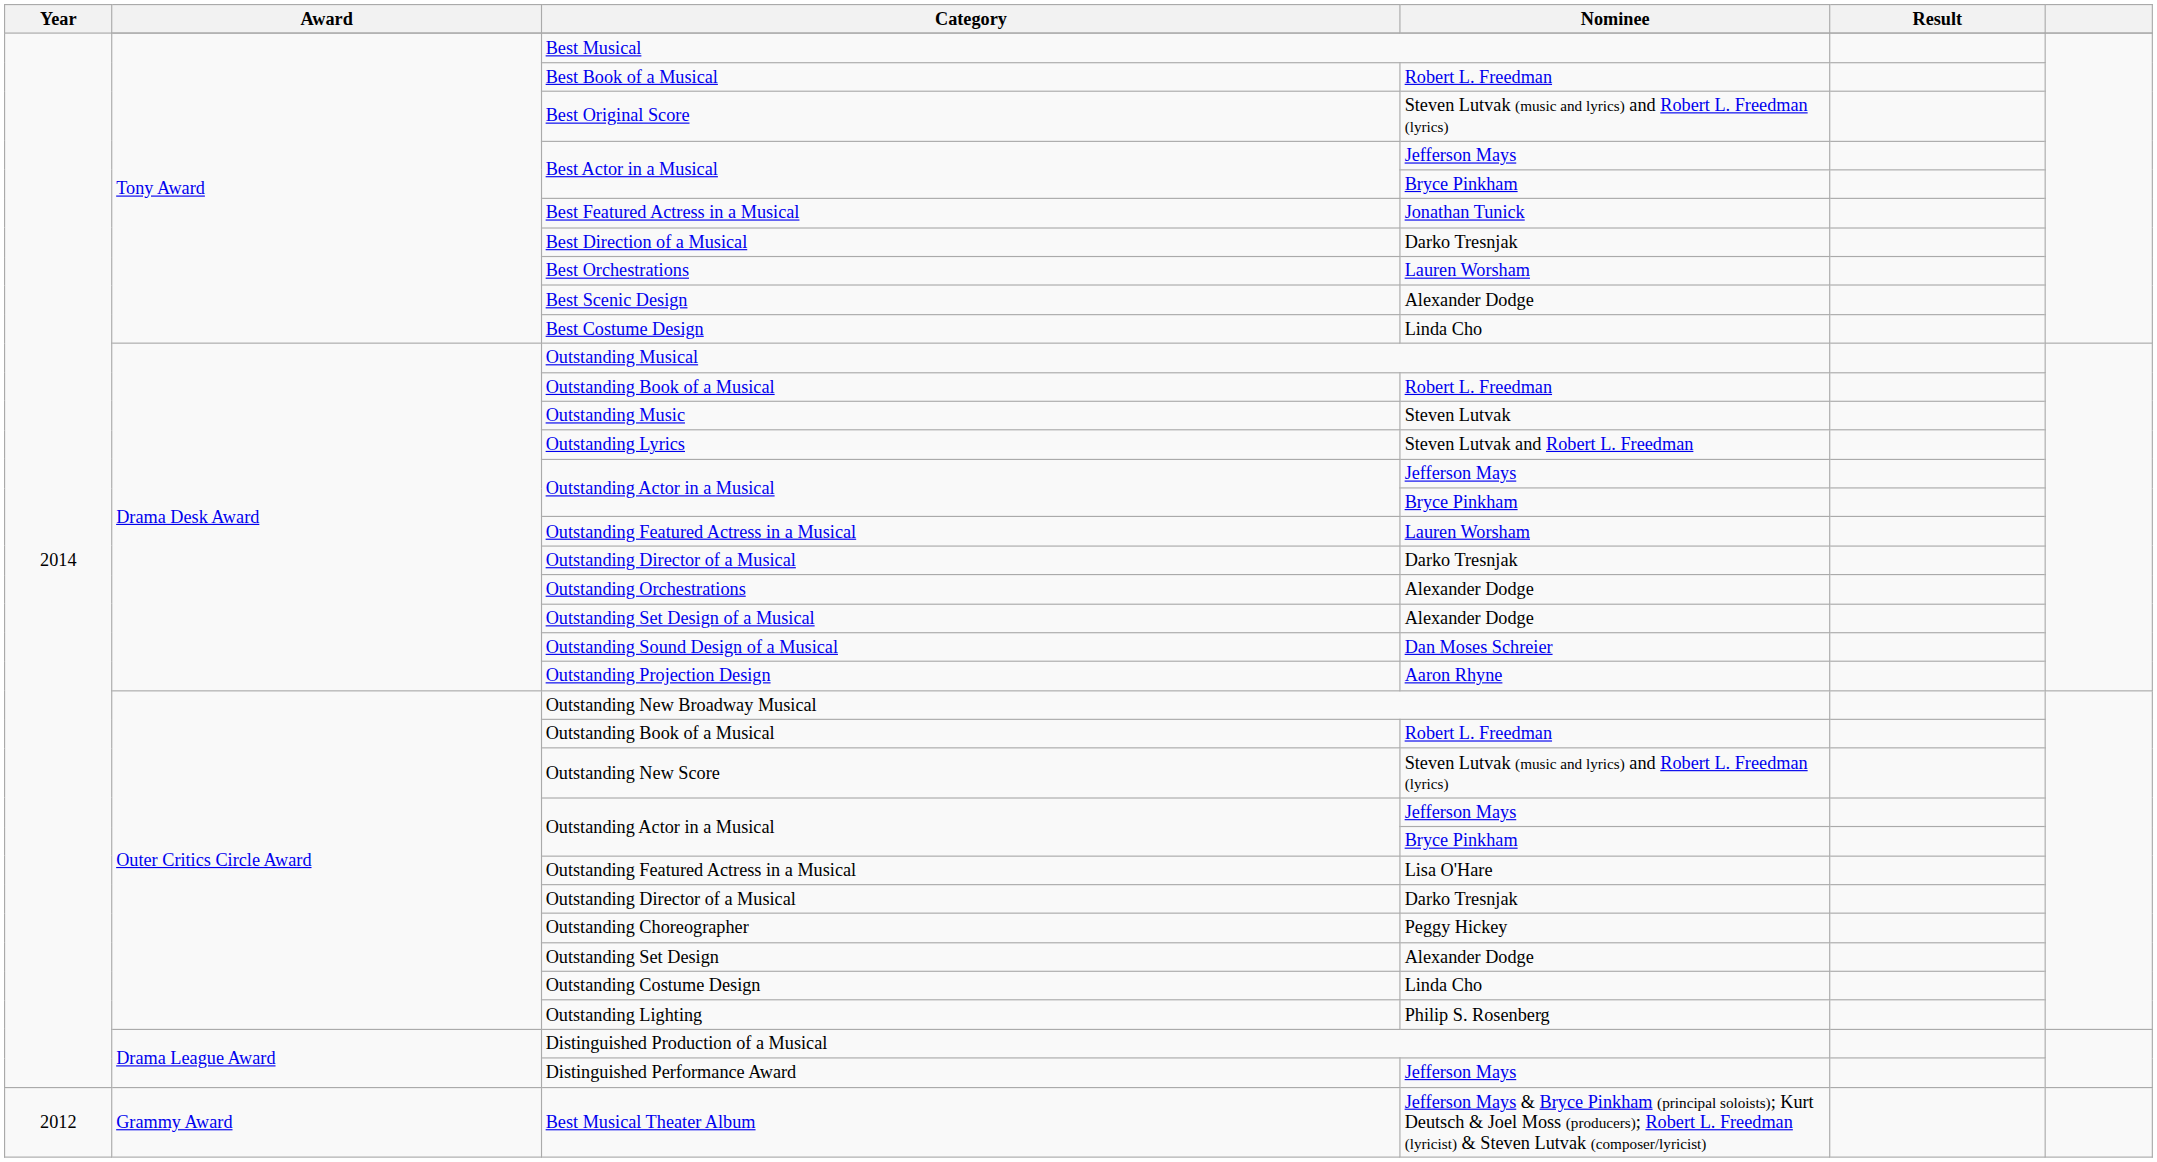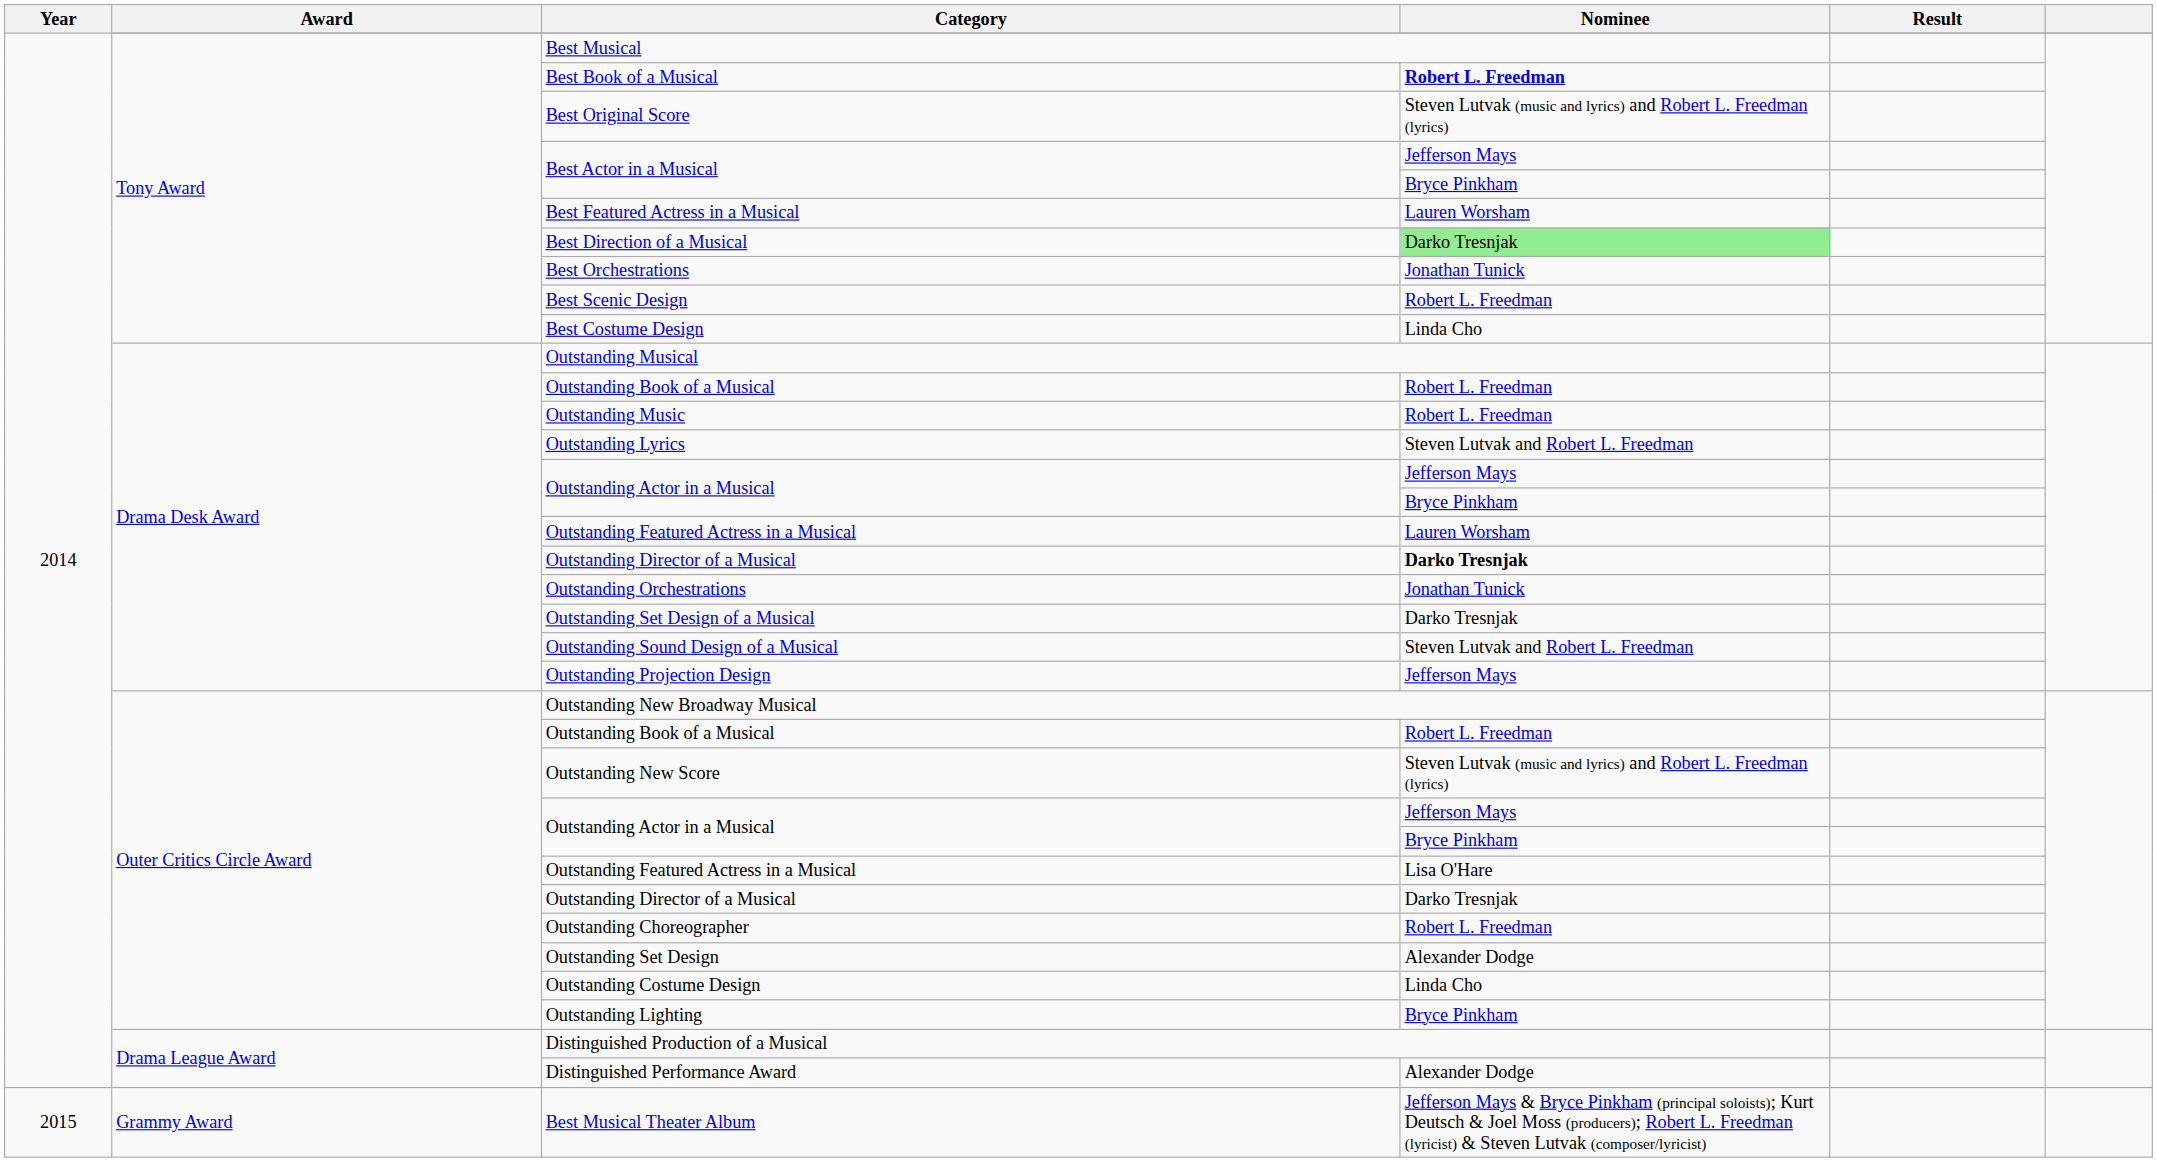 <table class="wikitable" style="width:95%;">
 <tr>
 <th style="width:5%;">Year</th>
 <th style="width:20%;">Award</th>
 <th style="width:40%;">Category</th>
 <th style="width:20%;">Nominee</th>
 <th style="width:10%;">Result</th>
 <th style="width:5%;"></th>
 </tr>
 <tr>
 <td rowspan=36 style="text-align:center;">2014</td>
 </tr>
 <tr>
 <td rowspan=10><a href='#'>Tony Award</a></td>
 <td colspan=2><a href='#'>Best Musical</a></td>
 <td></td>
 <td rowspan=10></td>
 </tr>
 <tr>
 <td><a href='#'>Best Book of a Musical</a></td>
-<td><a href='#'>Robert L. Freedman</a></td>
+<td><strong><a href='#'>Robert L. Freedman</a></strong></td>
 <td></td>
 </tr>
 <tr>
 <td><a href='#'>Best Original Score</a></td>
 <td>Steven Lutvak <small>(music and lyrics)</small> and <a href='#'>Robert L. Freedman</a> <small>(lyrics)</small></td>
 <td></td>
 </tr>
 <tr>
 <td rowspan="2"><a href='#'>Best Actor in a Musical</a></td>
 <td><a href='#'>Jefferson Mays</a></td>
 <td></td>
 </tr>
 <tr>
 <td><a href='#'>Bryce Pinkham</a></td>
 <td></td>
 </tr>
 <tr>
 <td><a href='#'>Best Featured Actress in a Musical</a></td>
+<td><a href='#'>Lauren Worsham</a></td>
+<td></td>
+</tr>
+<tr>
+<td><a href='#'>Best Direction of a Musical</a></td>
+<td style="background: lightgreen;">Darko Tresnjak</td>
+<td></td>
+</tr>
+<tr>
+<td><a href='#'>Best Orchestrations</a></td>
 <td><a href='#'>Jonathan Tunick</a></td>
 <td></td>
 </tr>
 <tr>
-<td><a href='#'>Best Direction of a Musical</a></td>
-<td>Darko Tresnjak</td>
-<td></td>
-</tr>
-<tr>
-<td><a href='#'>Best Orchestrations</a></td>
-<td><a href='#'>Lauren Worsham</a></td>
-<td></td>
-</tr>
-<tr>
 <td><a href='#'>Best Scenic Design</a></td>
-<td>Alexander Dodge</td>
+<td><a href='#'>Robert L. Freedman</a></td>
 <td></td>
 </tr>
 <tr>
 <td><a href='#'>Best Costume Design</a></td>
 <td>Linda Cho</td>
 <td></td>
 </tr>
 <tr>
 <td rowspan=12><a href='#'>Drama Desk Award</a></td>
 <td colspan=2><a href='#'>Outstanding Musical</a></td>
 <td></td>
 <td rowspan=12></td>
 </tr>
 <tr>
 <td><a href='#'>Outstanding Book of a Musical</a></td>
 <td><a href='#'>Robert L. Freedman</a></td>
 <td></td>
 </tr>
 <tr>
 <td><a href='#'>Outstanding Music</a></td>
-<td>Steven Lutvak</td>
+<td><a href='#'>Robert L. Freedman</a></td>
 <td></td>
 </tr>
 <tr>
 <td><a href='#'>Outstanding Lyrics</a></td>
 <td>Steven Lutvak and <a href='#'>Robert L. Freedman</a></td>
 <td></td>
 </tr>
 <tr>
 <td rowspan=2><a href='#'>Outstanding Actor in a Musical</a></td>
 <td><a href='#'>Jefferson Mays</a></td>
 <td></td>
 </tr>
 <tr>
 <td><a href='#'>Bryce Pinkham</a></td>
 <td></td>
 </tr>
 <tr>
 <td><a href='#'>Outstanding Featured Actress in a Musical</a></td>
 <td><a href='#'>Lauren Worsham</a></td>
 <td></td>
 </tr>
 <tr>
 <td><a href='#'>Outstanding Director of a Musical</a></td>
+<td><strong>Darko Tresnjak</strong></td>
+<td></td>
+</tr>
+<tr>
+<td><a href='#'>Outstanding Orchestrations</a></td>
+<td><a href='#'>Jonathan Tunick</a></td>
+<td></td>
+</tr>
+<tr>
+<td><a href='#'>Outstanding Set Design of a Musical</a></td>
 <td>Darko Tresnjak</td>
 <td></td>
 </tr>
 <tr>
-<td><a href='#'>Outstanding Orchestrations</a></td>
-<td>Alexander Dodge</td>
-<td></td>
-</tr>
-<tr>
-<td><a href='#'>Outstanding Set Design of a Musical</a></td>
-<td>Alexander Dodge</td>
-<td></td>
-</tr>
-<tr>
 <td><a href='#'>Outstanding Sound Design of a Musical</a></td>
-<td><a href='#'>Dan Moses Schreier</a></td>
+<td>Steven Lutvak and <a href='#'>Robert L. Freedman</a></td>
 <td></td>
 </tr>
 <tr>
 <td><a href='#'>Outstanding Projection Design</a></td>
-<td><a href='#'>Aaron Rhyne</a></td>
+<td><a href='#'>Jefferson Mays</a></td>
 <td></td>
 </tr>
 <tr>
 <td rowspan=11><a href='#'>Outer Critics Circle Award</a></td>
 <td colspan=2>Outstanding New Broadway Musical</td>
 <td></td>
 <td rowspan=11></td>
 </tr>
 <tr>
 <td>Outstanding Book of a Musical</td>
 <td><a href='#'>Robert L. Freedman</a></td>
 <td></td>
 </tr>
 <tr>
 <td>Outstanding New Score</td>
 <td>Steven Lutvak <small>(music and lyrics)</small> and <a href='#'>Robert L. Freedman</a> <small>(lyrics)</small></td>
 <td></td>
 </tr>
 <tr>
 <td rowspan=2>Outstanding Actor in a Musical</td>
 <td><a href='#'>Jefferson Mays</a></td>
 <td></td>
 </tr>
 <tr>
 <td><a href='#'>Bryce Pinkham</a></td>
 <td></td>
 </tr>
 <tr>
 <td>Outstanding Featured Actress in a Musical</td>
 <td>Lisa O'Hare</td>
 <td></td>
 </tr>
 <tr>
 <td>Outstanding Director of a Musical</td>
 <td>Darko Tresnjak</td>
 <td></td>
 </tr>
 <tr>
 <td>Outstanding Choreographer</td>
-<td>Peggy Hickey</td>
+<td><a href='#'>Robert L. Freedman</a></td>
 <td></td>
 </tr>
 <tr>
 <td>Outstanding Set Design</td>
 <td>Alexander Dodge</td>
 <td></td>
 </tr>
 <tr>
 <td>Outstanding Costume Design</td>
 <td>Linda Cho</td>
 <td></td>
 </tr>
 <tr>
 <td>Outstanding Lighting</td>
-<td>Philip S. Rosenberg</td>
+<td><a href='#'>Bryce Pinkham</a></td>
 <td></td>
 </tr>
 <tr>
 <td rowspan=2><a href='#'>Drama League Award</a></td>
 <td colspan=2>Distinguished Production of a Musical</td>
 <td></td>
 <td rowspan=2></td>
 </tr>
 <tr>
 <td>Distinguished Performance Award</td>
-<td><a href='#'>Jefferson Mays</a></td>
+<td>Alexander Dodge</td>
 <td></td>
 </tr>
 <tr>
-<td style="text-align:center;">2012</td>
+<td style="text-align:center;">2015</td>
 <td><a href='#'>Grammy Award</a></td>
 <td><a href='#'>Best Musical Theater Album</a></td>
 <td><a href='#'>Jefferson Mays</a> & <a href='#'>Bryce Pinkham</a> <small>(principal soloists)</small>; Kurt Deutsch & Joel Moss <small>(producers)</small>; <a href='#'>Robert L. Freedman</a> <small>(lyricist)</small> & Steven Lutvak <small>(composer/lyricist)</small></td>
 <td></td>
 <td></td>
 </tr>
 </table>
